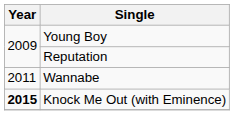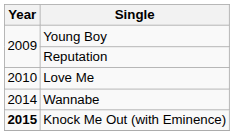 <table class="wikitable">
 <tr>
 <th>Year</th>
 <th>Single</th>
 </tr>
 <tr>
 <td rowspan=2>2009</td>
 <td>Young Boy</td>
 </tr>
 <tr>
 <td>Reputation</td>
 </tr>
 <tr>
-<td>2011</td>
+<td>2010</td>
+<td>Love Me</td>
+</tr>
+<tr>
+<td>2014</td>
 <td>Wannabe</td>
 </tr>
 <tr>
 <td><strong>2015</strong></td>
 <td>Knock Me Out (with Eminence)</td>
 </tr>
 <tr>
 </tr>
 </table>
